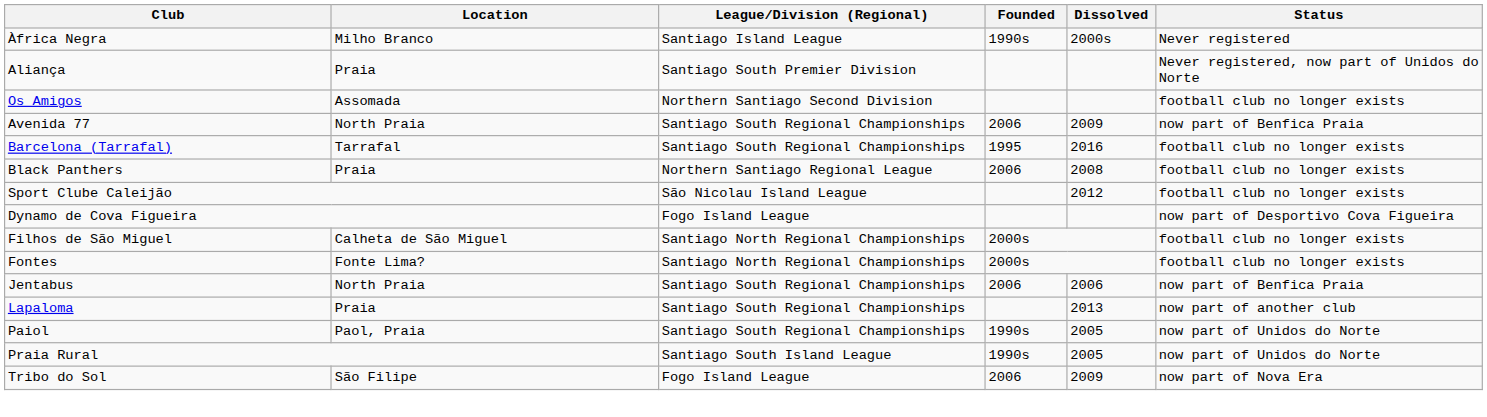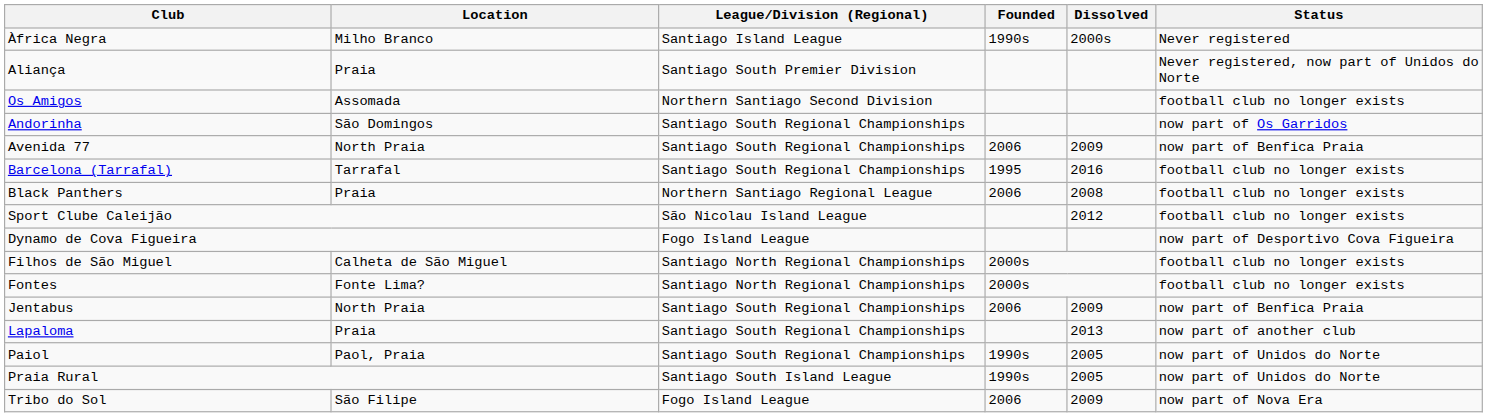 <table class="wikitable sortable" width=100% style="font-size:90%">
 <tr>
 <th width=20%>Club</th>
 <th width=20%>Location</th>
 <th width=20%>League/Division (Regional)</th>
 <th width=5%>Founded</th>
 <th width=5%>Dissolved</th>
 <th width=20%>Status</th>
 </tr>
 <tr>
 <td>Àfrica Negra</td>
 <td>Milho Branco</td>
 <td>Santiago Island League</td>
 <td>1990s</td>
 <td>2000s</td>
 <td>Never registered</td>
 </tr>
 <tr>
 <td>Aliança</td>
 <td>Praia</td>
 <td>Santiago South Premier Division</td>
 <td></td>
 <td></td>
 <td>Never registered, now part of Unidos do Norte</td>
 </tr>
 <tr>
 <td><a href='#'>Os Amigos</a></td>
 <td>Assomada</td>
 <td>Northern Santiago Second Division</td>
 <td></td>
 <td></td>
 <td>football club no longer exists</td>
+</tr>
+<tr>
+<td><a href='#'>Andorinha</a></td>
+<td>São Domingos</td>
+<td>Santiago South Regional Championships</td>
+<td></td>
+<td></td>
+<td>now part of <a href='#'>Os Garridos</a></td>
 </tr>
 <tr>
 <td>Avenida 77</td>
 <td>North Praia</td>
 <td>Santiago South Regional Championships</td>
 <td>2006</td>
 <td>2009</td>
 <td>now part of Benfica Praia</td>
 </tr>
 <tr>
 <td><a href='#'>Barcelona (Tarrafal)</a></td>
 <td>Tarrafal</td>
 <td>Santiago South Regional Championships</td>
 <td>1995</td>
 <td>2016</td>
 <td>football club no longer exists</td>
 </tr>
 <tr>
 <td>Black Panthers</td>
 <td>Praia</td>
 <td>Northern Santiago Regional League</td>
 <td>2006</td>
 <td>2008</td>
 <td>football club no longer exists</td>
 </tr>
 <tr>
 <td colspan="2">Sport Clube Caleijão</td>
 <td>São Nicolau Island League</td>
 <td></td>
 <td>2012</td>
 <td>football club no longer exists</td>
 </tr>
 <tr>
 <td colspan="2">Dynamo de Cova Figueira</td>
 <td>Fogo Island League</td>
 <td></td>
 <td></td>
 <td>now part of Desportivo Cova Figueira</td>
 </tr>
 <tr>
 <td>Filhos de São Miguel</td>
 <td>Calheta de São Miguel</td>
 <td>Santiago North Regional Championships</td>
 <td colspan=2>2000s</td>
 <td>football club no longer exists</td>
 </tr>
 <tr>
 <td>Fontes</td>
 <td>Fonte Lima?</td>
 <td>Santiago North Regional Championships</td>
 <td colspan=2>2000s</td>
 <td>football club no longer exists</td>
 </tr>
 <tr>
 <td>Jentabus</td>
 <td>North Praia</td>
 <td>Santiago South Regional Championships</td>
 <td>2006</td>
-<td>2006</td>
+<td>2009</td>
 <td>now part of Benfica Praia</td>
 </tr>
 <tr>
 <td><a href='#'>Lapaloma</a></td>
 <td>Praia</td>
 <td>Santiago South Regional Championships</td>
 <td></td>
 <td>2013</td>
 <td>now part of another club</td>
 </tr>
 <tr>
 <td>Paiol</td>
 <td>Paol, Praia</td>
 <td>Santiago South Regional Championships</td>
 <td>1990s</td>
 <td>2005</td>
 <td>now part of Unidos do Norte</td>
 </tr>
 <tr>
 <td colspan="2">Praia Rural</td>
 <td>Santiago South Island League</td>
 <td>1990s</td>
 <td>2005</td>
 <td>now part of Unidos do Norte</td>
 </tr>
 <tr>
 <td>Tribo do Sol</td>
 <td>São Filipe</td>
 <td>Fogo Island League</td>
 <td>2006</td>
 <td>2009</td>
 <td>now part of Nova Era</td>
 </tr>
 </table>
